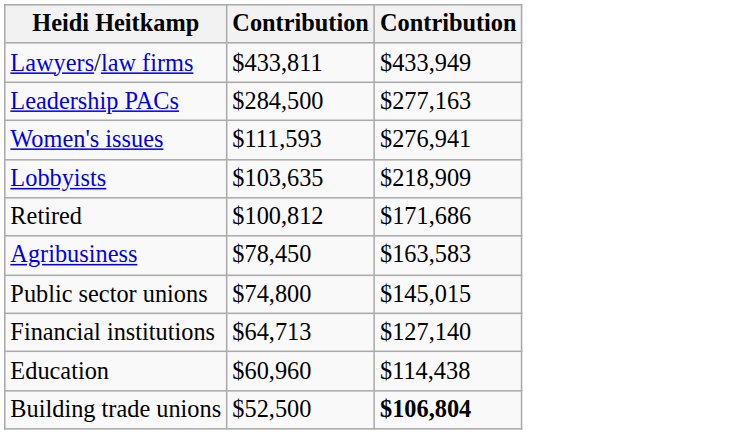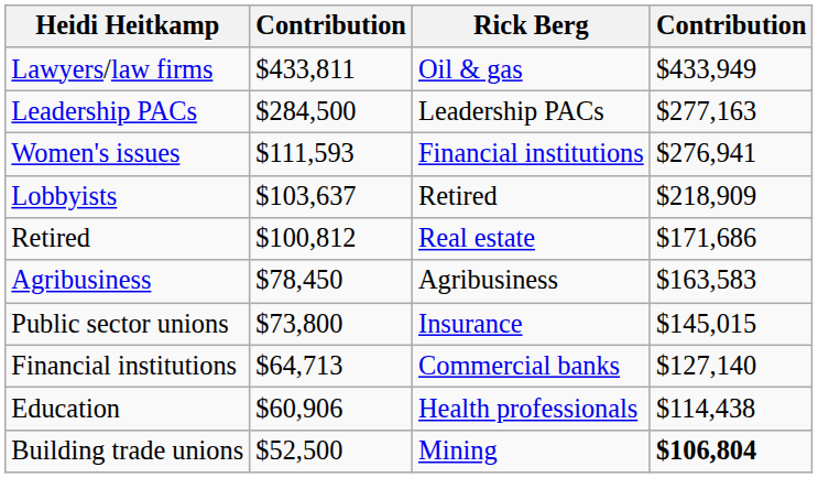 <table class="wikitable sortable">
 <tr>
 <th>Heidi Heitkamp</th>
 <th>Contribution</th>
+<th>Rick Berg</th>
 <th>Contribution</th>
 </tr>
 <tr>
 <td><a href='#'>Lawyers</a>/<a href='#'>law firms</a></td>
 <td>$433,811</td>
+<td><a href='#'>Oil & gas</a></td>
 <td>$433,949</td>
 </tr>
 <tr>
 <td><a href='#'>Leadership PACs</a></td>
 <td>$284,500</td>
+<td>Leadership PACs</td>
 <td>$277,163</td>
 </tr>
 <tr>
 <td><a href='#'>Women's issues</a></td>
 <td>$111,593</td>
+<td><a href='#'>Financial institutions</a></td>
 <td>$276,941</td>
 </tr>
 <tr>
 <td><a href='#'>Lobbyists</a></td>
-<td>$103,635</td>
+<td>$103,637</td>
+<td>Retired</td>
 <td>$218,909</td>
 </tr>
 <tr>
 <td>Retired</td>
 <td>$100,812</td>
+<td><a href='#'>Real estate</a></td>
 <td>$171,686</td>
 </tr>
 <tr>
 <td><a href='#'>Agribusiness</a></td>
 <td>$78,450</td>
+<td>Agribusiness</td>
 <td>$163,583</td>
 </tr>
 <tr>
 <td>Public sector unions</td>
-<td>$74,800</td>
+<td>$73,800</td>
+<td><a href='#'>Insurance</a></td>
 <td>$145,015</td>
 </tr>
 <tr>
 <td>Financial institutions</td>
 <td>$64,713</td>
+<td><a href='#'>Commercial banks</a></td>
 <td>$127,140</td>
 </tr>
 <tr>
 <td>Education</td>
-<td>$60,960</td>
+<td>$60,906</td>
+<td><a href='#'>Health professionals</a></td>
 <td>$114,438</td>
 </tr>
 <tr>
 <td>Building trade unions</td>
 <td>$52,500</td>
+<td><a href='#'>Mining</a></td>
 <td><strong>$106,804</strong></td>
 </tr>
 </table>
